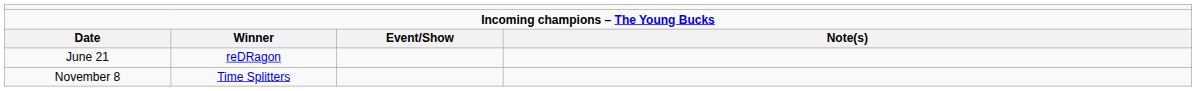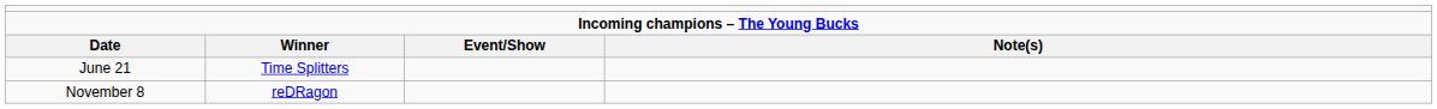 <table class="wikitable" style="text-align:center; width:100%;">
 <tr>
 <td colspan="5"></td>
 </tr>
 <tr>
 <td colspan="5"><strong>Incoming champions – <a href='#'>The Young Bucks</a> </strong></td>
 </tr>
 <tr>
 <th width=14%>Date</th>
 <th width=14%>Winner</th>
 <th width=14%>Event/Show</th>
 <th width=58%>Note(s)</th>
 </tr>
 <tr>
 <td>June 21</td>
-<td><a href='#'>reDRagon</a><br></td>
+<td><a href='#'>Time Splitters</a><br></td>
 <td></td>
 <td align=left></td>
 </tr>
 <tr>
 <td>November 8</td>
-<td><a href='#'>Time Splitters</a><br></td>
+<td><a href='#'>reDRagon</a><br></td>
 <td></td>
 <td align=left></td>
 </tr>
 </table>
